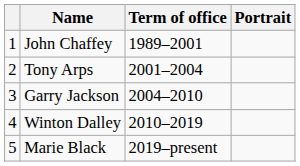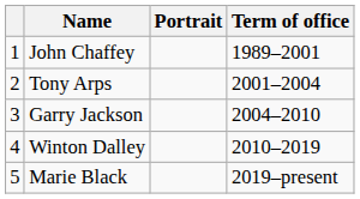 <table class="wikitable">
 <tr>
 <th></th>
 <th>Name</th>
+<th>Portrait</th>
 <th>Term of office</th>
-<th>Portrait</th>
 </tr>
 <tr>
 <td align=center>1</td>
 <td>John Chaffey</td>
+<td></td>
 <td>1989–2001</td>
-<td></td>
 </tr>
 <tr>
 <td align=center>2</td>
 <td>Tony Arps</td>
+<td></td>
 <td>2001–2004</td>
-<td></td>
 </tr>
 <tr>
 <td align=center>3</td>
 <td>Garry Jackson</td>
+<td></td>
 <td>2004–2010</td>
-<td></td>
 </tr>
 <tr>
 <td align=center>4</td>
 <td>Winton Dalley</td>
+<td></td>
 <td>2010–2019</td>
-<td></td>
 </tr>
 <tr>
 <td align=center>5</td>
 <td>Marie Black</td>
+<td></td>
 <td>2019–present</td>
-<td></td>
 </tr>
 </table>
